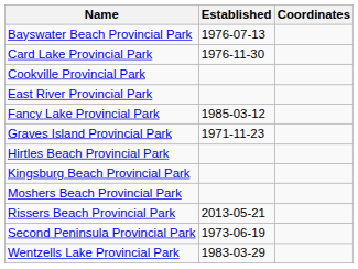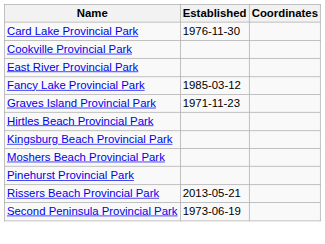 <table class='wikitable sortable'>
 <tr>
 <th>Name</th>
 <th>Established</th>
 <th>Coordinates</th>
-</tr>
-<tr>
-<td><a href='#'>Bayswater Beach Provincial Park</a></td>
-<td>1976-07-13</td>
-<td></td>
 </tr>
 <tr>
 <td><a href='#'>Card Lake Provincial Park</a></td>
 <td>1976-11-30</td>
 <td></td>
 </tr>
 <tr>
 <td><a href='#'>Cookville Provincial Park</a></td>
 <td></td>
 <td></td>
 </tr>
 <tr>
 <td><a href='#'>East River Provincial Park</a></td>
 <td></td>
 <td></td>
 </tr>
 <tr>
 <td><a href='#'>Fancy Lake Provincial Park</a></td>
 <td>1985-03-12</td>
 <td></td>
 </tr>
 <tr>
 <td><a href='#'>Graves Island Provincial Park</a></td>
 <td>1971-11-23</td>
 <td></td>
 </tr>
 <tr>
 <td><a href='#'>Hirtles Beach Provincial Park</a></td>
 <td></td>
 <td></td>
 </tr>
 <tr>
 <td><a href='#'>Kingsburg Beach Provincial Park</a></td>
 <td></td>
 <td></td>
 </tr>
 <tr>
 <td><a href='#'>Moshers Beach Provincial Park</a></td>
 <td></td>
 <td></td>
 </tr>
 <tr>
+<td><a href='#'>Pinehurst Provincial Park</a></td>
+<td></td>
+<td></td>
+</tr>
+<tr>
 <td><a href='#'>Rissers Beach Provincial Park</a></td>
 <td>2013-05-21</td>
 <td></td>
 </tr>
 <tr>
 <td><a href='#'>Second Peninsula Provincial Park</a></td>
 <td>1973-06-19</td>
 <td></td>
 </tr>
-<tr>
-<td><a href='#'>Wentzells Lake Provincial Park</a></td>
-<td>1983-03-29</td>
-<td></td>
-</tr>
 </table>
